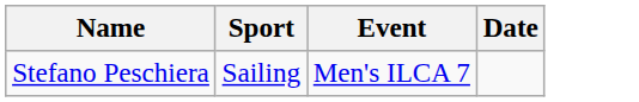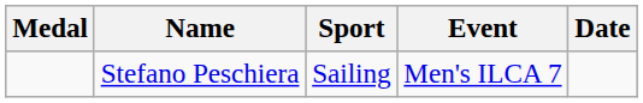 <table class="wikitable sortable" style="font-size: 95%;">
 <tr>
+<th>Medal</th>
 <th>Name</th>
 <th>Sport</th>
 <th>Event</th>
 <th>Date</th>
 </tr>
 <tr>
+<td></td>
 <td><a href='#'>Stefano Peschiera</a></td>
 <td><a href='#'>Sailing</a></td>
 <td><a href='#'>Men's ILCA 7</a></td>
 <td></td>
 </tr>
 </table>
